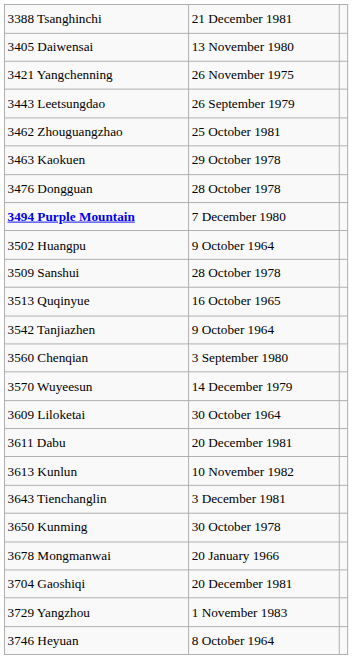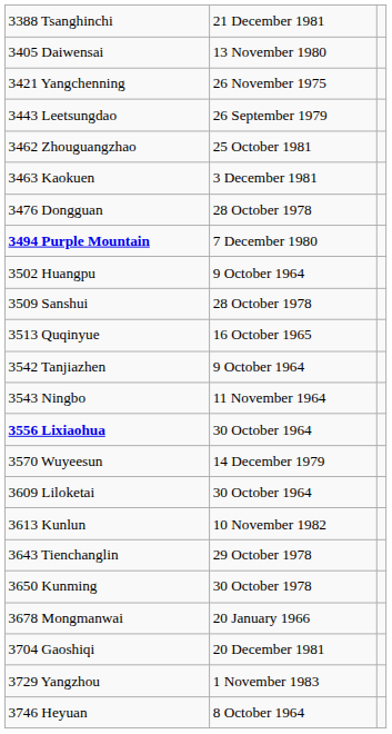 <table class="wikitable" style="font-size: 89%; float: left; width: 26em; margin-right: 1em; height: 700px">
 <tr>
 <td>3388 Tsanghinchi</td>
 <td>21 December 1981</td>
 <td></td>
 </tr>
 <tr>
 <td>3405 Daiwensai</td>
 <td>13 November 1980</td>
 <td></td>
 </tr>
 <tr>
 <td>3421 Yangchenning</td>
 <td>26 November 1975</td>
 <td></td>
 </tr>
 <tr>
 <td>3443 Leetsungdao</td>
 <td>26 September 1979</td>
 <td></td>
 </tr>
 <tr>
 <td>3462 Zhouguangzhao</td>
 <td>25 October 1981</td>
 <td></td>
 </tr>
 <tr>
 <td>3463 Kaokuen</td>
-<td>29 October 1978</td>
+<td>3 December 1981</td>
 <td></td>
 </tr>
 <tr>
 <td>3476 Dongguan</td>
 <td>28 October 1978</td>
 <td></td>
 </tr>
 <tr>
 <td><strong><a href='#'>3494 Purple Mountain</a></strong></td>
 <td>7 December 1980</td>
 <td></td>
 </tr>
 <tr>
 <td>3502 Huangpu</td>
 <td>9 October 1964</td>
 <td></td>
 </tr>
 <tr>
 <td>3509 Sanshui</td>
 <td>28 October 1978</td>
 <td></td>
 </tr>
 <tr>
 <td>3513 Quqinyue</td>
 <td>16 October 1965</td>
 <td></td>
 </tr>
 <tr>
 <td>3542 Tanjiazhen</td>
 <td>9 October 1964</td>
 <td></td>
 </tr>
 <tr>
-<td>3560 Chenqian</td>
-<td>3 September 1980</td>
+<td>3543 Ningbo</td>
+<td>11 November 1964</td>
+<td></td>
+</tr>
+<tr>
+<td><strong><a href='#'>3556 Lixiaohua</a></strong></td>
+<td>30 October 1964</td>
 <td></td>
 </tr>
 <tr>
 <td>3570 Wuyeesun</td>
 <td>14 December 1979</td>
 <td></td>
 </tr>
 <tr>
 <td>3609 Liloketai</td>
 <td>30 October 1964</td>
 <td></td>
 </tr>
 <tr>
-<td>3611 Dabu</td>
-<td>20 December 1981</td>
-<td></td>
-</tr>
-<tr>
 <td>3613 Kunlun</td>
 <td>10 November 1982</td>
 <td></td>
 </tr>
 <tr>
 <td>3643 Tienchanglin</td>
-<td>3 December 1981</td>
+<td>29 October 1978</td>
 <td></td>
 </tr>
 <tr>
 <td>3650 Kunming</td>
 <td>30 October 1978</td>
 <td></td>
 </tr>
 <tr>
 <td>3678 Mongmanwai</td>
 <td>20 January 1966</td>
 <td></td>
 </tr>
 <tr>
 <td>3704 Gaoshiqi</td>
 <td>20 December 1981</td>
 <td></td>
 </tr>
 <tr>
 <td>3729 Yangzhou</td>
 <td>1 November 1983</td>
 <td></td>
 </tr>
 <tr>
 <td>3746 Heyuan</td>
 <td>8 October 1964</td>
 <td></td>
 </tr>
 </table>
